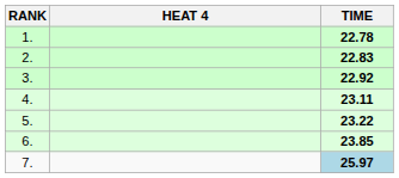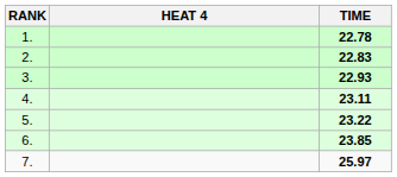 <table class="wikitable" style="border-collapse: collapse; font-size: 90%;">
 <tr>
 <th>RANK</th>
 <th style="width: 20em">HEAT 4</th>
 <th style="width: 5em">TIME</th>
 </tr>
 <tr style="background:#ccffcc;">
 <td align="center">1.</td>
 <td></td>
 <td align="center"><strong>22.78</strong></td>
 </tr>
 <tr style="background:#ccffcc;">
 <td align="center">2.</td>
 <td></td>
 <td align="center"><strong>22.83</strong></td>
 </tr>
 <tr style="background:#ccffcc;">
 <td align="center">3.</td>
 <td></td>
-<td align="center"><strong>22.92</strong></td>
+<td align="center"><strong>22.93</strong></td>
 </tr>
 <tr style="background:#ddffdd;">
 <td align="center">4.</td>
 <td></td>
 <td align="center"><strong>23.11</strong></td>
 </tr>
 <tr style="background:#ddffdd;">
 <td align="center">5.</td>
 <td></td>
 <td align="center"><strong>23.22</strong></td>
 </tr>
 <tr style="background:#ddffdd;">
 <td align="center">6.</td>
 <td></td>
 <td align="center"><strong>23.85</strong></td>
 </tr>
 <tr>
 <td align="center">7.</td>
 <td></td>
-<td align="center" style="background: lightblue;"><strong>25.97</strong></td>
+<td align="center"><strong>25.97</strong></td>
 </tr>
 </table>
